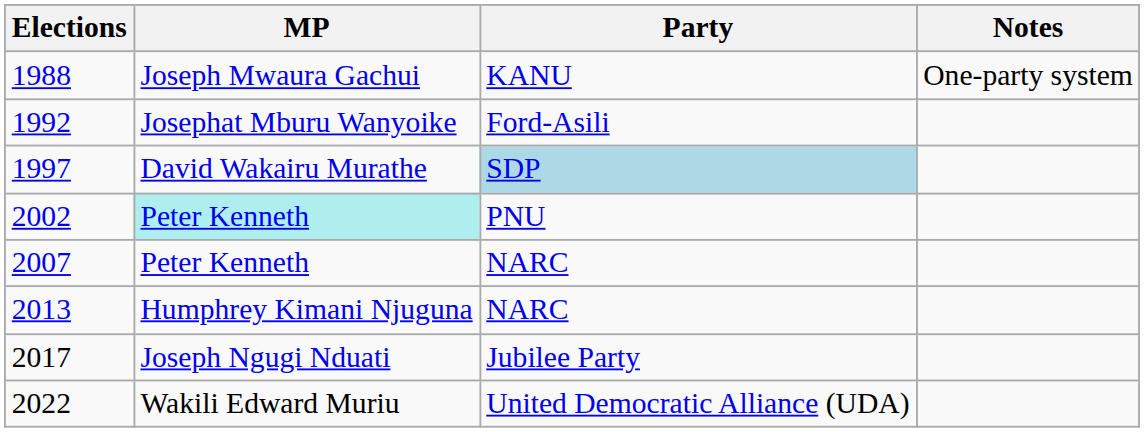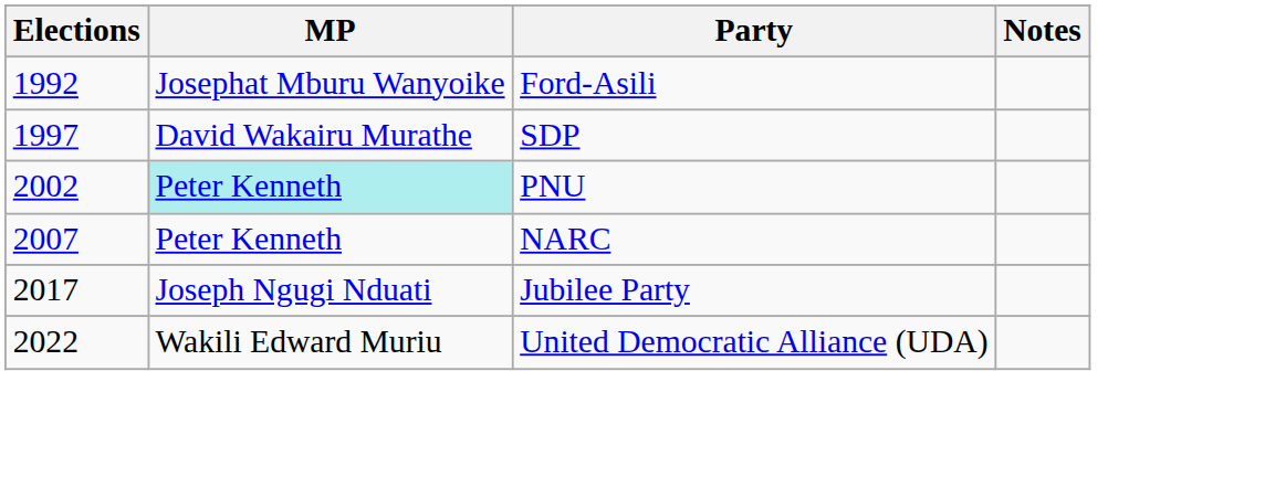 <table class="wikitable">
 <tr>
 <th>Elections</th>
 <th>MP </th>
 <th>Party</th>
 <th>Notes</th>
-</tr>
-<tr>
-<td><a href='#'>1988</a></td>
-<td><a href='#'>Joseph Mwaura Gachui</a></td>
-<td><a href='#'>KANU</a></td>
-<td>One-party system</td>
 </tr>
 <tr>
 <td><a href='#'>1992</a></td>
 <td><a href='#'>Josephat Mburu Wanyoike</a></td>
 <td><a href='#'>Ford-Asili</a></td>
 <td></td>
 </tr>
 <tr>
 <td><a href='#'>1997</a></td>
 <td><a href='#'>David Wakairu Murathe</a></td>
-<td style="background: lightblue;"><a href='#'>SDP</a></td>
+<td><a href='#'>SDP</a></td>
 <td></td>
 </tr>
 <tr>
 <td><a href='#'>2002</a></td>
 <td style="background: paleturquoise;"><a href='#'>Peter Kenneth</a></td>
 <td><a href='#'>PNU</a></td>
 <td></td>
 </tr>
 <tr>
 <td><a href='#'>2007</a></td>
 <td><a href='#'>Peter Kenneth</a></td>
-<td><a href='#'>NARC</a></td>
-<td></td>
-</tr>
-<tr>
-<td><a href='#'>2013</a></td>
-<td><a href='#'>Humphrey Kimani Njuguna</a></td>
 <td><a href='#'>NARC</a></td>
 <td></td>
 </tr>
 <tr>
 <td>2017</td>
 <td><a href='#'>Joseph Ngugi Nduati</a></td>
 <td><a href='#'>Jubilee Party</a></td>
 <td></td>
 </tr>
 <tr>
 <td>2022</td>
 <td>Wakili Edward Muriu</td>
 <td><a href='#'>United Democratic Alliance</a> (UDA)</td>
 <td></td>
 </tr>
 </table>
